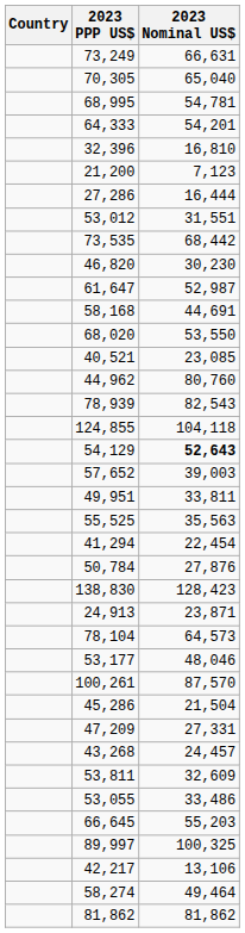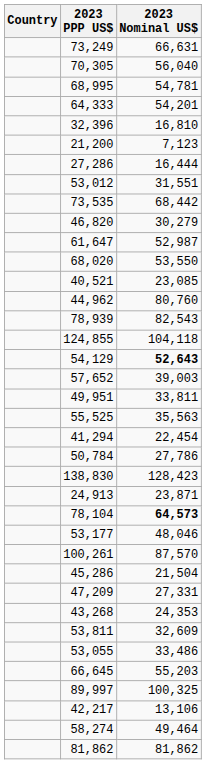 <table class="wikitable sortable static-row-numbers" style="text-align:right;">
 <tr>
 <th>Country</th>
 <th>2023<br>PPP US$</th>
 <th>2023<br>Nominal US$</th>
 </tr>
 <tr>
 <td style="text-align:left;"></td>
 <td>73,249</td>
 <td>66,631</td>
 </tr>
 <tr>
 <td style="text-align:left;"></td>
 <td>70,305</td>
-<td>65,040</td>
+<td>56,040</td>
 </tr>
 <tr>
 <td style="text-align:left;"></td>
 <td>68,995</td>
 <td>54,781</td>
 </tr>
 <tr>
 <td style="text-align:left;"></td>
 <td>64,333</td>
 <td>54,201</td>
 </tr>
 <tr>
 <td style="text-align:left;"></td>
 <td>32,396</td>
 <td>16,810</td>
 </tr>
 <tr>
 <td style="text-align:left;"></td>
 <td>21,200</td>
 <td>7,123</td>
 </tr>
 <tr>
 <td style="text-align:left;"></td>
 <td>27,286</td>
 <td>16,444</td>
 </tr>
 <tr>
 <td style="text-align:left;"></td>
 <td>53,012</td>
 <td>31,551</td>
 </tr>
 <tr>
 <td style="text-align:left;"></td>
 <td>73,535</td>
 <td>68,442</td>
 </tr>
 <tr>
 <td style="text-align:left;"></td>
 <td>46,820</td>
-<td>30,230</td>
+<td>30,279</td>
 </tr>
 <tr>
 <td style="text-align:left;"></td>
 <td>61,647</td>
 <td>52,987</td>
-</tr>
-<tr>
-<td style="text-align:left;"></td>
-<td>58,168</td>
-<td>44,691</td>
 </tr>
 <tr>
 <td style="text-align:left;"></td>
 <td>68,020</td>
 <td>53,550</td>
 </tr>
 <tr>
 <td style="text-align:left;"></td>
 <td>40,521</td>
 <td>23,085</td>
 </tr>
 <tr>
 <td style="text-align:left;"></td>
 <td>44,962</td>
 <td>80,760</td>
 </tr>
 <tr>
 <td style="text-align:left;"></td>
 <td>78,939</td>
 <td>82,543</td>
 </tr>
 <tr>
 <td style="text-align:left;"></td>
 <td>124,855</td>
 <td>104,118</td>
 </tr>
 <tr>
 <td style="text-align:left;"></td>
 <td>54,129</td>
 <td><strong>52,643</strong></td>
 </tr>
 <tr>
 <td style="text-align:left;"></td>
 <td>57,652</td>
 <td>39,003</td>
 </tr>
 <tr>
 <td style="text-align:left;"></td>
 <td>49,951</td>
 <td>33,811</td>
 </tr>
 <tr>
 <td style="text-align:left;"></td>
 <td>55,525</td>
 <td>35,563</td>
 </tr>
 <tr>
 <td style="text-align:left;"></td>
 <td>41,294</td>
 <td>22,454</td>
 </tr>
 <tr>
 <td style="text-align:left;"></td>
 <td>50,784</td>
-<td>27,876</td>
+<td>27,786</td>
 </tr>
 <tr>
 <td style="text-align:left;"></td>
 <td>138,830</td>
 <td>128,423</td>
 </tr>
 <tr>
 <td style="text-align:left;"></td>
 <td>24,913</td>
 <td>23,871</td>
 </tr>
 <tr>
 <td style="text-align:left;"></td>
 <td>78,104</td>
-<td>64,573</td>
+<td><strong>64,573</strong></td>
 </tr>
 <tr>
 <td style="text-align:left;"></td>
 <td>53,177</td>
 <td>48,046</td>
 </tr>
 <tr>
 <td style="text-align:left;"></td>
 <td>100,261</td>
 <td>87,570</td>
 </tr>
 <tr>
 <td style="text-align:left;"></td>
 <td>45,286</td>
 <td>21,504</td>
 </tr>
 <tr>
 <td style="text-align:left;"></td>
 <td>47,209</td>
 <td>27,331</td>
 </tr>
 <tr>
 <td style="text-align:left;"></td>
 <td>43,268</td>
-<td>24,457</td>
+<td>24,353</td>
 </tr>
 <tr>
 <td style="text-align:left;"></td>
 <td>53,811</td>
 <td>32,609</td>
 </tr>
 <tr>
 <td style="text-align:left;"></td>
 <td>53,055</td>
 <td>33,486</td>
 </tr>
 <tr>
 <td style="text-align:left;"></td>
 <td>66,645</td>
 <td>55,203</td>
 </tr>
 <tr>
 <td style="text-align:left;"></td>
 <td>89,997</td>
 <td>100,325</td>
 </tr>
 <tr>
 <td style="text-align:left;"></td>
 <td>42,217</td>
 <td>13,106</td>
 </tr>
 <tr>
 <td style="text-align:left;"></td>
 <td>58,274</td>
 <td>49,464</td>
 </tr>
 <tr>
 <td style="text-align:left;"></td>
 <td>81,862</td>
 <td>81,862</td>
 </tr>
 </table>
